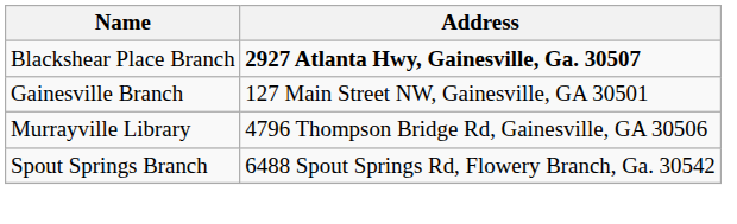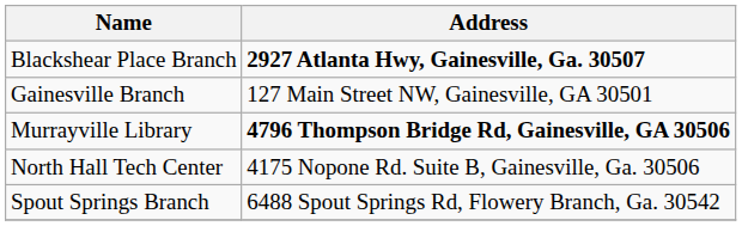 <table class="wikitable">
 <tr>
 <th>Name</th>
 <th>Address</th>
 </tr>
 <tr>
 <td>Blackshear Place Branch</td>
 <td><strong>2927 Atlanta Hwy, Gainesville, Ga. 30507</strong></td>
 </tr>
 <tr>
 <td>Gainesville Branch</td>
 <td>127 Main Street NW, Gainesville, GA 30501</td>
 </tr>
 <tr>
 <td>Murrayville Library</td>
-<td>4796 Thompson Bridge Rd, Gainesville, GA 30506</td>
+<td><strong>4796 Thompson Bridge Rd, Gainesville, GA 30506</strong></td>
+</tr>
+<tr>
+<td>North Hall Tech Center</td>
+<td>4175 Nopone Rd. Suite B, Gainesville, Ga. 30506</td>
 </tr>
 <tr>
 <td>Spout Springs Branch</td>
 <td>6488 Spout Springs Rd, Flowery Branch, Ga. 30542</td>
 </tr>
 <tr>
 </tr>
 </table>
